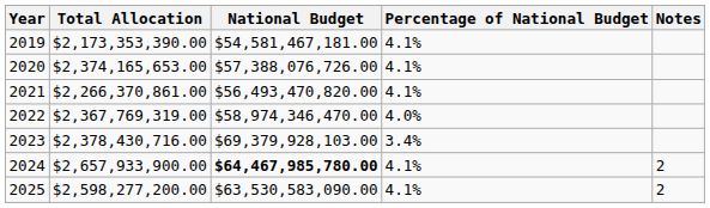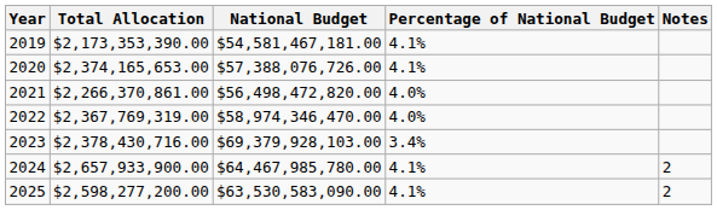 <table class="wikitable">
 <tr>
 <th>Year</th>
 <th>Total Allocation</th>
 <th>National Budget</th>
 <th>Percentage of National Budget</th>
 <th>Notes</th>
 </tr>
 <tr>
 <td>2019</td>
 <td>$2,173,353,390.00</td>
 <td>$54,581,467,181.00</td>
 <td>4.1%</td>
 <td></td>
 </tr>
 <tr>
 <td>2020</td>
 <td>$2,374,165,653.00</td>
 <td>$57,388,076,726.00</td>
 <td>4.1%</td>
 <td></td>
 </tr>
 <tr>
 <td>2021</td>
 <td>$2,266,370,861.00</td>
-<td>$56,493,470,820.00</td>
-<td>4.1%</td>
+<td>$56,498,472,820.00</td>
+<td>4.0%</td>
 <td></td>
 </tr>
 <tr>
 <td>2022</td>
 <td>$2,367,769,319.00</td>
 <td>$58,974,346,470.00</td>
 <td>4.0%</td>
 <td></td>
 </tr>
 <tr>
 <td>2023</td>
 <td>$2,378,430,716.00</td>
 <td>$69,379,928,103.00</td>
 <td>3.4%</td>
 <td></td>
 </tr>
 <tr>
 <td>2024</td>
 <td>$2,657,933,900.00</td>
-<td><strong>$64,467,985,780.00</strong></td>
+<td>$64,467,985,780.00</td>
 <td>4.1%</td>
 <td>2</td>
 </tr>
 <tr>
 <td>2025</td>
 <td>$2,598,277,200.00</td>
 <td>$63,530,583,090.00</td>
 <td>4.1%</td>
 <td>2</td>
 </tr>
 </table>
